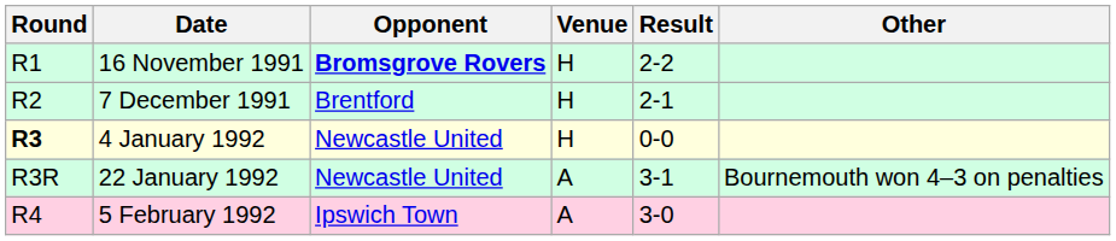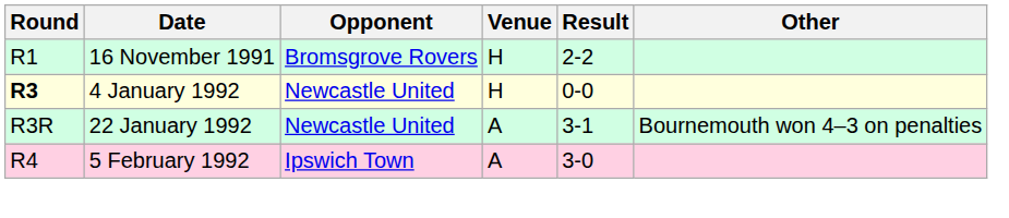 <table class="wikitable">
 <tr>
 <th>Round</th>
 <th>Date</th>
 <th>Opponent</th>
 <th>Venue</th>
 <th>Result</th>
 <th>Other</th>
 </tr>
 <tr style="background-color: #d0ffe3;">
 <td>R1</td>
 <td>16 November 1991</td>
-<td><strong><a href='#'>Bromsgrove Rovers</a></strong></td>
+<td><a href='#'>Bromsgrove Rovers</a></td>
 <td>H</td>
 <td>2-2</td>
-<td></td>
-</tr>
-<tr style="background-color: #d0ffe3;">
-<td>R2</td>
-<td>7 December 1991</td>
-<td><a href='#'>Brentford</a></td>
-<td>H</td>
-<td>2-1</td>
 <td></td>
 </tr>
 <tr style="background-color: #ffffdd;">
 <td><strong>R3</strong></td>
 <td>4 January 1992</td>
 <td><a href='#'>Newcastle United</a></td>
 <td>H</td>
 <td>0-0</td>
 <td></td>
 </tr>
 <tr style="background-color: #d0ffe3;">
 <td>R3R</td>
 <td>22 January 1992</td>
 <td><a href='#'>Newcastle United</a></td>
 <td>A</td>
 <td>3-1</td>
 <td>Bournemouth won 4–3 on penalties</td>
 </tr>
 <tr style="background-color: #ffd0e3;">
 <td>R4</td>
 <td>5 February 1992</td>
 <td><a href='#'>Ipswich Town</a></td>
 <td>A</td>
 <td>3-0</td>
 <td></td>
 </tr>
 </table>
